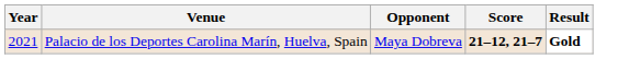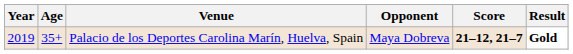 <table class="sortable wikitable" style="font-size: 90%;">
 <tr>
 <th>Year</th>
+<th>Age</th>
 <th>Venue</th>
 <th>Opponent</th>
 <th>Score</th>
 <th>Result</th>
 </tr>
 <tr style="background:#F3E6D7">
-<td align="center"><a href='#'>2021</a></td>
+<td align="center"><a href='#'>2019</a></td>
+<td align="center"><a href='#'>35+</a></td>
 <td><a href='#'>Palacio de los Deportes Carolina Marín</a>, <a href='#'>Huelva</a>, Spain</td>
 <td> <a href='#'>Maya Dobreva</a></td>
 <td><strong>21–12, 21–7</strong></td>
 <td bgcolor="#FFFFFF"> <strong>Gold</strong></td>
 </tr>
 </table>
